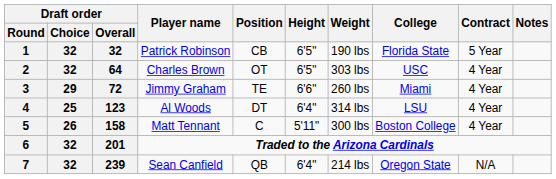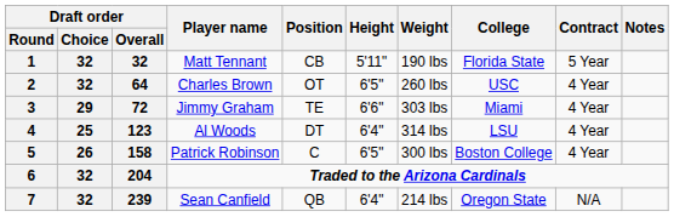 <table class="wikitable" style="font-size: 95%;">
 <tr>
 <th colspan="3">Draft order</th>
 <th rowspan="2">Player name</th>
 <th rowspan="2">Position</th>
 <th rowspan="2">Height</th>
 <th rowspan="2">Weight</th>
 <th rowspan="2">College</th>
 <th rowspan="2">Contract</th>
 <th rowspan="2">Notes</th>
 </tr>
 <tr>
 <th>Round</th>
 <th>Choice</th>
 <th>Overall</th>
 </tr>
 <tr style="text-align:center;">
 <th><strong>1</strong></th>
 <th><strong>32</strong></th>
 <th><strong>32</strong></th>
-<td><a href='#'>Patrick Robinson</a></td>
+<td><a href='#'>Matt Tennant</a></td>
 <td>CB</td>
-<td>6'5"</td>
+<td>5'11"</td>
 <td>190 lbs</td>
 <td><a href='#'>Florida State</a></td>
 <td>5 Year</td>
 <td></td>
 </tr>
 <tr style="text-align:center;">
 <th><strong>2</strong></th>
 <th><strong>32</strong></th>
 <th><strong>64</strong></th>
 <td><a href='#'>Charles Brown</a></td>
 <td>OT</td>
 <td>6'5"</td>
-<td>303 lbs</td>
+<td>260 lbs</td>
 <td><a href='#'>USC</a></td>
 <td>4 Year</td>
 <td></td>
 </tr>
 <tr style="text-align:center;">
 <th><strong>3</strong></th>
 <th><strong>29</strong></th>
 <th><strong>72</strong></th>
 <td><a href='#'>Jimmy Graham</a></td>
 <td>TE</td>
 <td>6'6"</td>
-<td>260 lbs</td>
+<td>303 lbs</td>
 <td><a href='#'>Miami</a></td>
 <td>4 Year</td>
 <td></td>
 </tr>
 <tr style="text-align:center;">
 <th><strong>4</strong></th>
 <th><strong>25</strong></th>
 <th><strong>123</strong></th>
 <td><a href='#'>Al Woods</a></td>
 <td>DT</td>
 <td>6'4"</td>
 <td>314 lbs</td>
 <td><a href='#'>LSU</a></td>
 <td>4 Year</td>
 <td></td>
 </tr>
 <tr style="text-align:center;">
 <th><strong>5</strong></th>
 <th><strong>26</strong></th>
 <th><strong>158</strong></th>
-<td><a href='#'>Matt Tennant</a></td>
+<td><a href='#'>Patrick Robinson</a></td>
 <td>C</td>
-<td>5'11"</td>
+<td>6'5"</td>
 <td>300 lbs</td>
 <td><a href='#'>Boston College</a></td>
 <td>4 Year</td>
 <td></td>
 </tr>
 <tr style="text-align:center;">
 <th><strong>6</strong></th>
 <th><strong>32</strong></th>
-<th><strong>201</strong></th>
+<th><strong>204</strong></th>
 <td colspan="7"><strong><em>Traded to the <a href='#'>Arizona Cardinals</a></em></strong></td>
 </tr>
 <tr style="text-align:center;">
 <th><strong>7</strong></th>
 <th><strong>32</strong></th>
 <th><strong>239</strong></th>
 <td><a href='#'>Sean Canfield</a></td>
 <td>QB</td>
 <td>6'4"</td>
 <td>214 lbs</td>
 <td><a href='#'>Oregon State</a></td>
 <td>N/A</td>
 <td></td>
 </tr>
 </table>
